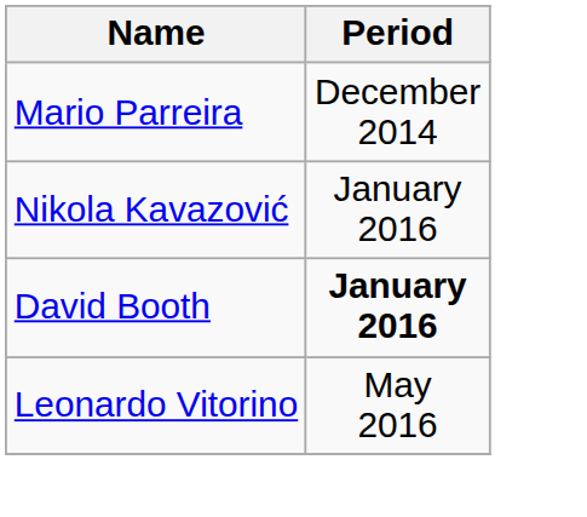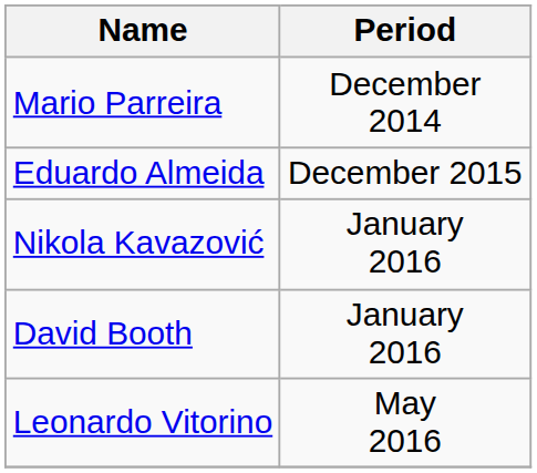 <table class="wikitable">
 <tr>
 <th>Name</th>
 <th>Period</th>
 </tr>
 <tr>
 <td> <a href='#'>Mario Parreira</a></td>
 <td align="center">December<br>2014</td>
 </tr>
 <tr>
+<td> <a href='#'>Eduardo Almeida</a></td>
+<td align="center">December 2015</td>
+</tr>
+<tr>
 <td> <a href='#'>Nikola Kavazović</a></td>
 <td align="center">January<br>2016</td>
 </tr>
 <tr>
 <td> <a href='#'>David Booth</a></td>
-<td align="center"><strong>January<br>2016</strong></td>
+<td align="center">January<br>2016</td>
 </tr>
 <tr>
 <td> <a href='#'>Leonardo Vitorino</a></td>
 <td align="center">May<br>2016</td>
 </tr>
 <tr>
 </tr>
 </table>
